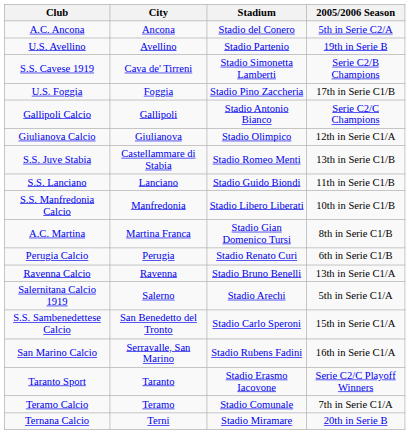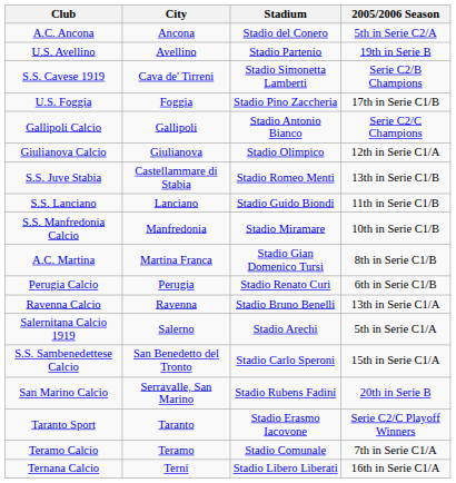 <table class="wikitable" style="text-align: center;">
 <tr>
 <th>Club</th>
 <th>City</th>
 <th>Stadium</th>
 <th>2005/2006 Season</th>
 </tr>
 <tr>
 <td><a href='#'>A.C. Ancona</a></td>
 <td><a href='#'>Ancona</a></td>
 <td><a href='#'>Stadio del Conero</a></td>
 <td><a href='#'>5th in Serie C2/A</a></td>
 </tr>
 <tr>
 <td><a href='#'>U.S. Avellino</a></td>
 <td><a href='#'>Avellino</a></td>
 <td><a href='#'>Stadio Partenio</a></td>
 <td><a href='#'>19th in Serie B</a></td>
 </tr>
 <tr>
 <td><a href='#'>S.S. Cavese 1919</a></td>
 <td><a href='#'>Cava de' Tirreni</a></td>
 <td><a href='#'>Stadio Simonetta Lamberti</a></td>
 <td><a href='#'>Serie C2/B Champions</a></td>
 </tr>
 <tr>
 <td><a href='#'>U.S. Foggia</a></td>
 <td><a href='#'>Foggia</a></td>
 <td><a href='#'>Stadio Pino Zaccheria</a></td>
 <td>17th in Serie C1/B</td>
 </tr>
 <tr>
 <td><a href='#'>Gallipoli Calcio</a></td>
 <td><a href='#'>Gallipoli</a></td>
 <td><a href='#'>Stadio Antonio Bianco</a></td>
 <td><a href='#'>Serie C2/C Champions</a></td>
 </tr>
 <tr>
 <td><a href='#'>Giulianova Calcio</a></td>
 <td><a href='#'>Giulianova</a></td>
 <td><a href='#'>Stadio Olimpico</a></td>
 <td>12th in Serie C1/A</td>
 </tr>
 <tr>
 <td><a href='#'>S.S. Juve Stabia</a></td>
 <td><a href='#'>Castellammare di Stabia</a></td>
 <td><a href='#'>Stadio Romeo Menti</a></td>
 <td>13th in Serie C1/B</td>
 </tr>
 <tr>
 <td><a href='#'>S.S. Lanciano</a></td>
 <td><a href='#'>Lanciano</a></td>
 <td><a href='#'>Stadio Guido Biondi</a></td>
 <td>11th in Serie C1/B</td>
 </tr>
 <tr>
 <td><a href='#'>S.S. Manfredonia Calcio</a></td>
 <td><a href='#'>Manfredonia</a></td>
-<td><a href='#'>Stadio Libero Liberati</a></td>
+<td><a href='#'>Stadio Miramare</a></td>
 <td>10th in Serie C1/B</td>
 </tr>
 <tr>
 <td><a href='#'>A.C. Martina</a></td>
 <td><a href='#'>Martina Franca</a></td>
 <td><a href='#'>Stadio Gian Domenico Tursi</a></td>
 <td>8th in Serie C1/B</td>
 </tr>
 <tr>
 <td><a href='#'>Perugia Calcio</a></td>
 <td><a href='#'>Perugia</a></td>
 <td><a href='#'>Stadio Renato Curi</a></td>
 <td>6th in Serie C1/B</td>
 </tr>
 <tr>
 <td><a href='#'>Ravenna Calcio</a></td>
 <td><a href='#'>Ravenna</a></td>
 <td><a href='#'>Stadio Bruno Benelli</a></td>
 <td>13th in Serie C1/A</td>
 </tr>
 <tr>
 <td><a href='#'>Salernitana Calcio 1919</a></td>
 <td><a href='#'>Salerno</a></td>
 <td><a href='#'>Stadio Arechi</a></td>
 <td>5th in Serie C1/A</td>
 </tr>
 <tr>
 <td><a href='#'>S.S. Sambenedettese Calcio</a></td>
 <td><a href='#'>San Benedetto del Tronto</a></td>
 <td><a href='#'>Stadio Carlo Speroni</a></td>
 <td>15th in Serie C1/A</td>
 </tr>
 <tr>
 <td><a href='#'>San Marino Calcio</a></td>
 <td><a href='#'>Serravalle, San Marino</a></td>
 <td><a href='#'>Stadio Rubens Fadini</a></td>
-<td>16th in Serie C1/A</td>
+<td><a href='#'>20th in Serie B</a></td>
 </tr>
 <tr>
 <td><a href='#'>Taranto Sport</a></td>
 <td><a href='#'>Taranto</a></td>
 <td><a href='#'>Stadio Erasmo Iacovone</a></td>
 <td><a href='#'>Serie C2/C Playoff Winners</a></td>
 </tr>
 <tr>
 <td><a href='#'>Teramo Calcio</a></td>
 <td><a href='#'>Teramo</a></td>
 <td><a href='#'>Stadio Comunale</a></td>
 <td>7th in Serie C1/A</td>
 </tr>
 <tr>
 <td><a href='#'>Ternana Calcio</a></td>
 <td><a href='#'>Terni</a></td>
-<td><a href='#'>Stadio Miramare</a></td>
-<td><a href='#'>20th in Serie B</a></td>
+<td><a href='#'>Stadio Libero Liberati</a></td>
+<td>16th in Serie C1/A</td>
 </tr>
 </table>
